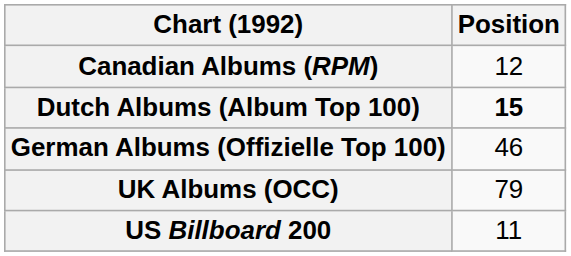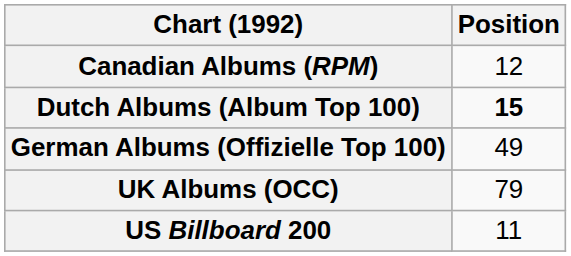 <table class="wikitable plainrowheaders sortable">
 <tr>
 <th>Chart (1992)</th>
 <th>Position</th>
 </tr>
 <tr>
 <th scope="row">Canadian Albums (<em>RPM</em>)</th>
 <td style="text-align:center;">12</td>
 </tr>
 <tr>
 <th scope="row">Dutch Albums (Album Top 100)</th>
 <td style="text-align:center;"><strong>15</strong></td>
 </tr>
 <tr>
 <th scope="row">German Albums (Offizielle Top 100)</th>
-<td style="text-align:center;">46</td>
+<td style="text-align:center;">49</td>
 </tr>
 <tr>
 <th scope="row">UK Albums (OCC)</th>
 <td style="text-align:center;">79</td>
 </tr>
 <tr>
 <th scope="row">US <em>Billboard</em> 200</th>
 <td style="text-align:center;">11</td>
 </tr>
 </table>
